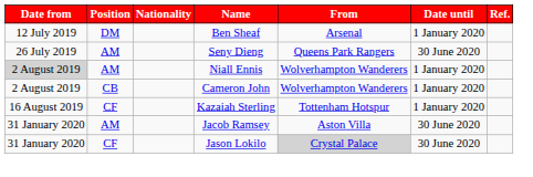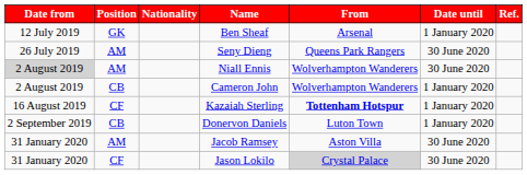 <table class="wikitable" style="text-align:center;">
 <tr>
 <th style="background:red;border:1px solid black;color:white;">Date from</th>
 <th style="background:red;border:1px solid black;color:white;">Position</th>
 <th style="background:red;border:1px solid black;color:white;">Nationality</th>
 <th style="background:red;border:1px solid black;color:white;">Name</th>
 <th style="background:red;border:1px solid black;color:white;">From</th>
 <th style="background:red;border:1px solid black;color:white;">Date until</th>
 <th style="background:red;border:1px solid black;color:white;">Ref.</th>
 </tr>
 <tr>
 <td>12 July 2019</td>
-<td><a href='#'>DM</a></td>
+<td><a href='#'>GK</a></td>
 <td></td>
 <td><a href='#'>Ben Sheaf</a></td>
 <td> <a href='#'>Arsenal</a></td>
 <td>1 January 2020</td>
 <td></td>
 </tr>
 <tr>
 <td>26 July 2019</td>
 <td><a href='#'>AM</a></td>
 <td></td>
 <td><a href='#'>Seny Dieng</a></td>
 <td> <a href='#'>Queens Park Rangers</a></td>
 <td>30 June 2020</td>
 <td></td>
 </tr>
 <tr>
 <td style="background: lightgrey;">2 August 2019</td>
 <td><a href='#'>AM</a></td>
 <td></td>
 <td><a href='#'>Niall Ennis</a></td>
 <td> <a href='#'>Wolverhampton Wanderers</a></td>
-<td>1 January 2020</td>
+<td>30 June 2020</td>
 <td></td>
 </tr>
 <tr>
 <td>2 August 2019</td>
 <td><a href='#'>CB</a></td>
 <td></td>
 <td><a href='#'>Cameron John</a></td>
 <td> <a href='#'>Wolverhampton Wanderers</a></td>
 <td>1 January 2020</td>
 <td></td>
 </tr>
 <tr>
 <td>16 August 2019</td>
 <td><a href='#'>CF</a></td>
 <td></td>
 <td><a href='#'>Kazaiah Sterling</a></td>
-<td> <a href='#'>Tottenham Hotspur</a></td>
+<td><strong> <a href='#'>Tottenham Hotspur</a></strong></td>
+<td>1 January 2020</td>
+<td></td>
+</tr>
+<tr>
+<td>2 September 2019</td>
+<td><a href='#'>CB</a></td>
+<td></td>
+<td><a href='#'>Donervon Daniels</a></td>
+<td> <a href='#'>Luton Town</a></td>
 <td>1 January 2020</td>
 <td></td>
 </tr>
 <tr>
 <td>31 January 2020</td>
 <td><a href='#'>AM</a></td>
 <td></td>
 <td><a href='#'>Jacob Ramsey</a></td>
 <td> <a href='#'>Aston Villa</a></td>
 <td>30 June 2020</td>
 <td></td>
 </tr>
 <tr>
 <td>31 January 2020</td>
 <td><a href='#'>CF</a></td>
 <td></td>
 <td><a href='#'>Jason Lokilo</a></td>
 <td style="background: lightgrey;"> <a href='#'>Crystal Palace</a></td>
 <td>30 June 2020</td>
 <td></td>
 </tr>
 </table>
